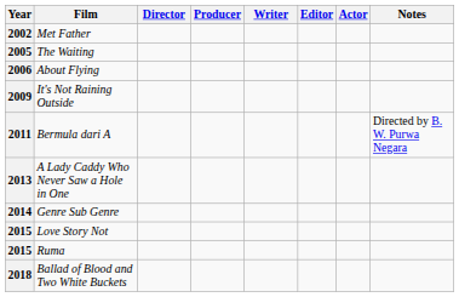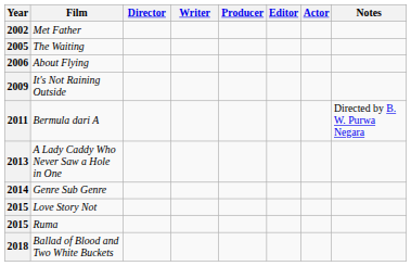 <table class="wikitable">
 <tr>
 <th>Year</th>
 <th>Film</th>
 <th width="65"><a href='#'>Director</a></th>
+<th width="65"><a href='#'>Writer</a></th>
 <th width="65"><a href='#'>Producer</a></th>
-<th width="65"><a href='#'>Writer</a></th>
 <th><a href='#'>Editor</a></th>
 <th><a href='#'>Actor</a></th>
 <th>Notes</th>
 </tr>
 <tr>
 <th>2002</th>
 <td><em>Met Father</em></td>
 <td></td>
 <td></td>
 <td></td>
 <td></td>
 <td></td>
 <td></td>
 </tr>
 <tr>
 <th>2005</th>
 <td><em>The Waiting</em></td>
 <td></td>
 <td></td>
 <td></td>
 <td></td>
 <td></td>
 <td></td>
 </tr>
 <tr>
 <th>2006</th>
 <td><em>About Flying</em></td>
 <td></td>
 <td></td>
 <td></td>
 <td></td>
 <td></td>
 <td></td>
 </tr>
 <tr>
 <th>2009</th>
 <td><em>It's Not Raining Outside</em></td>
 <td></td>
 <td></td>
 <td></td>
 <td></td>
 <td></td>
 <td></td>
 </tr>
 <tr>
 <th>2011</th>
 <td><em>Bermula dari A</em></td>
 <td></td>
 <td></td>
 <td></td>
 <td></td>
 <td></td>
 <td>Directed by <a href='#'>B. W. Purwa Negara</a></td>
 </tr>
 <tr>
 <th>2013</th>
 <td><em>A Lady Caddy Who Never Saw a Hole in One</em></td>
 <td></td>
 <td></td>
 <td></td>
 <td></td>
 <td></td>
 <td></td>
 </tr>
 <tr>
 <th>2014</th>
 <td><em>Genre Sub Genre</em></td>
 <td></td>
 <td></td>
 <td></td>
 <td></td>
 <td></td>
 <td></td>
 </tr>
 <tr>
 <th>2015</th>
 <td><em>Love Story Not</em></td>
 <td></td>
 <td></td>
 <td></td>
 <td></td>
 <td></td>
 <td></td>
 </tr>
 <tr>
 <th>2015</th>
 <td><em>Ruma</em></td>
 <td></td>
 <td></td>
 <td></td>
 <td></td>
 <td></td>
 <td></td>
 </tr>
 <tr>
 <th>2018</th>
 <td><em>Ballad of Blood and Two White Buckets</em></td>
 <td></td>
 <td></td>
 <td></td>
 <td></td>
 <td></td>
 <td></td>
 </tr>
 </table>
